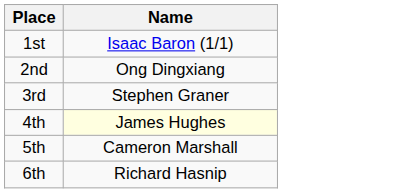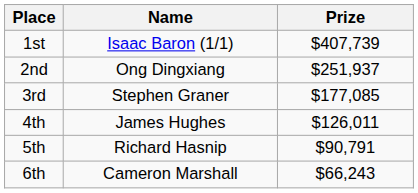 <table class="wikitable">
 <tr>
 <th width="50">Place</th>
 <th width="200">Name</th>
+<th width="125">Prize</th>
 </tr>
 <tr>
 <td align = "center">1st</td>
 <td align = "center"><a href='#'>Isaac Baron</a> (1/1)</td>
+<td align = "center">$407,739</td>
 </tr>
 <tr>
 <td align = "center">2nd</td>
 <td align = "center">Ong Dingxiang</td>
+<td align = "center">$251,937</td>
 </tr>
 <tr>
 <td align = "center">3rd</td>
 <td align = "center">Stephen Graner</td>
+<td align = "center">$177,085</td>
 </tr>
 <tr>
 <td align = "center">4th</td>
-<td align = "center" style="background: lightyellow;">James Hughes</td>
+<td align = "center">James Hughes</td>
+<td align = "center">$126,011</td>
 </tr>
 <tr>
 <td align = "center">5th</td>
-<td align = "center">Cameron Marshall</td>
+<td align = "center">Richard Hasnip</td>
+<td align = "center">$90,791</td>
 </tr>
 <tr>
 <td align = "center">6th</td>
-<td align = "center">Richard Hasnip</td>
+<td align = "center">Cameron Marshall</td>
+<td align = "center">$66,243</td>
 </tr>
 </table>
